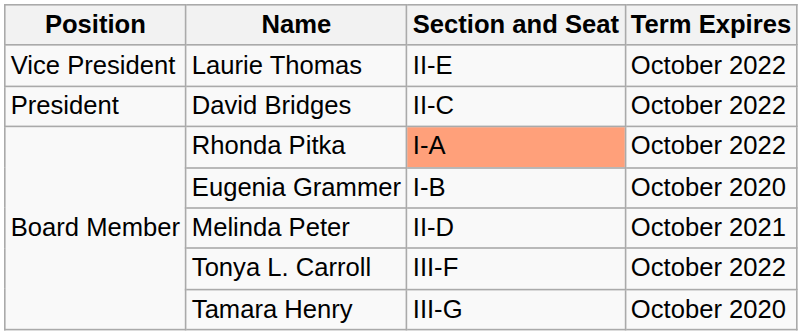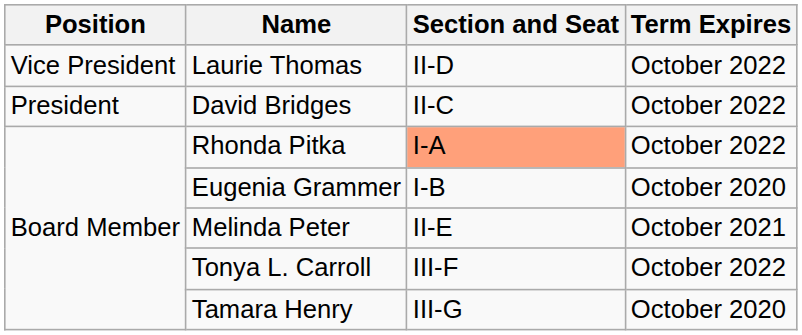 <table class="wikitable">
 <tr>
 <th>Position</th>
 <th>Name</th>
 <th>Section and Seat</th>
 <th>Term Expires</th>
 </tr>
 <tr>
 <td>Vice President</td>
 <td>Laurie Thomas</td>
-<td>II-E</td>
+<td>II-D</td>
 <td>October 2022</td>
 </tr>
 <tr>
 <td>President</td>
 <td>David Bridges</td>
 <td>II-C</td>
 <td>October 2022</td>
 </tr>
 <tr>
 <td rowspan="5">Board Member</td>
 <td>Rhonda Pitka</td>
 <td style="background: lightsalmon;">I-A</td>
 <td>October 2022</td>
 </tr>
 <tr>
 <td>Eugenia Grammer</td>
 <td>I-B</td>
 <td>October 2020</td>
 </tr>
 <tr>
 <td>Melinda Peter</td>
-<td>II-D</td>
+<td>II-E</td>
 <td>October 2021</td>
 </tr>
 <tr>
 <td>Tonya L. Carroll</td>
 <td>III-F</td>
 <td>October 2022</td>
 </tr>
 <tr>
 <td>Tamara Henry</td>
 <td>III-G</td>
 <td>October 2020</td>
 </tr>
 </table>
